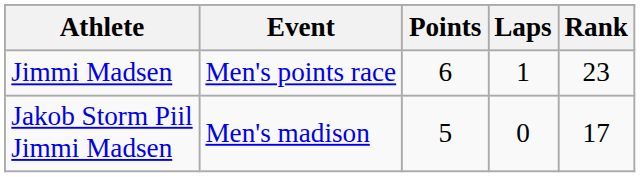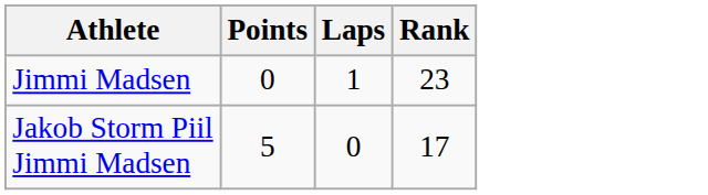 <table class=wikitable style="font-size:90%">
 <tr>
 <th>Athlete</th>
-<th>Event</th>
 <th>Points</th>
 <th>Laps</th>
 <th>Rank</th>
 </tr>
 <tr align=center>
 <td align=left><a href='#'>Jimmi Madsen</a></td>
-<td align=left><a href='#'>Men's points race</a></td>
-<td>6</td>
+<td>0</td>
 <td>1</td>
 <td>23</td>
 </tr>
 <tr align=center>
 <td align=left><a href='#'>Jakob Storm Piil</a><br><a href='#'>Jimmi Madsen</a></td>
-<td align=left><a href='#'>Men's madison</a></td>
 <td>5</td>
 <td>0</td>
 <td>17</td>
 </tr>
 </table>
